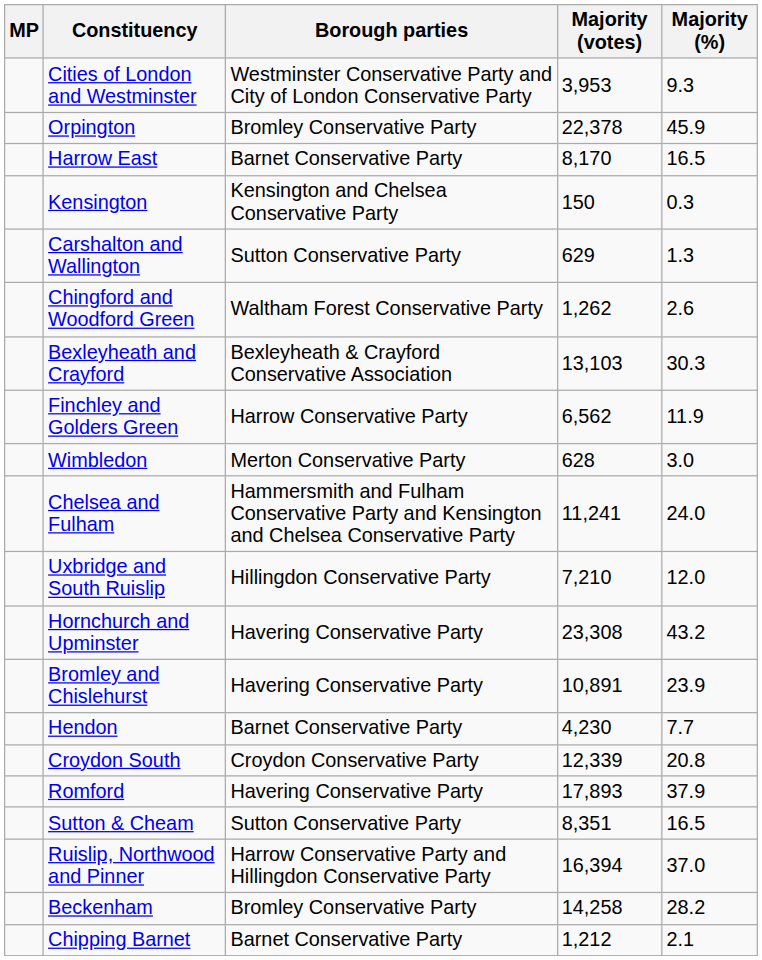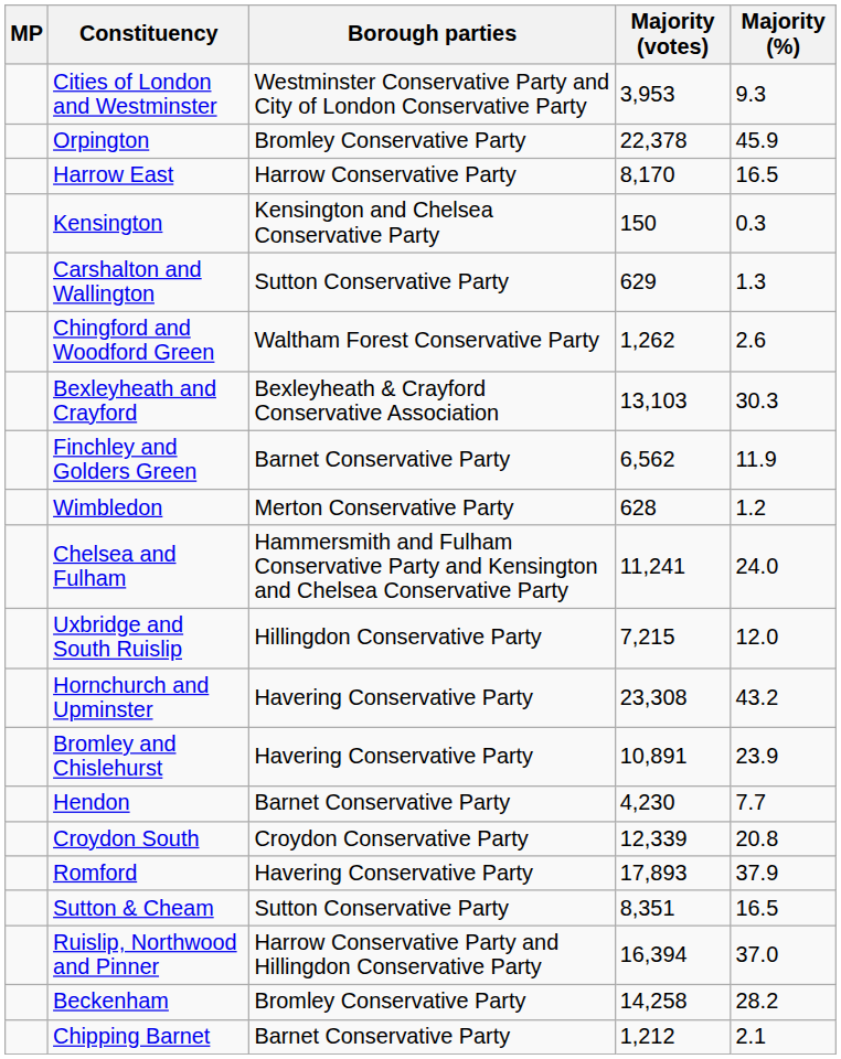 <table class="wikitable sortable">
 <tr>
 <th>MP</th>
 <th>Constituency</th>
 <th>Borough parties</th>
 <th>Majority (votes)</th>
 <th>Majority (%)</th>
 </tr>
 <tr>
 <td></td>
 <td><a href='#'>Cities of London and Westminster</a></td>
 <td>Westminster Conservative Party and City of London Conservative Party</td>
 <td>3,953</td>
 <td>9.3</td>
 </tr>
 <tr>
 <td></td>
 <td><a href='#'>Orpington</a></td>
 <td>Bromley Conservative Party</td>
 <td>22,378</td>
 <td>45.9</td>
 </tr>
 <tr>
 <td></td>
 <td><a href='#'>Harrow East</a></td>
-<td>Barnet Conservative Party</td>
+<td>Harrow Conservative Party</td>
 <td>8,170</td>
 <td>16.5</td>
 </tr>
 <tr>
 <td></td>
 <td><a href='#'>Kensington</a></td>
 <td>Kensington and Chelsea Conservative Party</td>
 <td>150</td>
 <td>0.3</td>
 </tr>
 <tr>
 <td></td>
 <td><a href='#'>Carshalton and Wallington</a></td>
 <td>Sutton Conservative Party</td>
 <td>629</td>
 <td>1.3</td>
 </tr>
 <tr>
 <td></td>
 <td><a href='#'>Chingford and Woodford Green</a></td>
 <td>Waltham Forest Conservative Party</td>
 <td>1,262</td>
 <td>2.6</td>
 </tr>
 <tr>
 <td></td>
 <td><a href='#'>Bexleyheath and Crayford</a></td>
 <td>Bexleyheath & Crayford Conservative Association</td>
 <td>13,103</td>
 <td>30.3</td>
 </tr>
 <tr>
 <td></td>
 <td><a href='#'>Finchley and Golders Green</a></td>
-<td>Harrow Conservative Party</td>
+<td>Barnet Conservative Party</td>
 <td>6,562</td>
 <td>11.9</td>
 </tr>
 <tr>
 <td></td>
 <td><a href='#'>Wimbledon</a></td>
 <td>Merton Conservative Party</td>
 <td>628</td>
-<td>3.0</td>
+<td>1.2</td>
 </tr>
 <tr>
 <td></td>
 <td><a href='#'>Chelsea and Fulham</a></td>
 <td>Hammersmith and Fulham Conservative Party and Kensington and Chelsea Conservative Party</td>
 <td>11,241</td>
 <td>24.0</td>
 </tr>
 <tr>
 <td></td>
 <td><a href='#'>Uxbridge and South Ruislip</a></td>
 <td>Hillingdon Conservative Party</td>
-<td>7,210</td>
+<td>7,215</td>
 <td>12.0</td>
 </tr>
 <tr>
 <td></td>
 <td><a href='#'>Hornchurch and Upminster</a></td>
 <td>Havering Conservative Party</td>
 <td>23,308</td>
 <td>43.2</td>
 </tr>
 <tr>
 <td></td>
 <td><a href='#'>Bromley and Chislehurst</a></td>
 <td>Havering Conservative Party</td>
 <td>10,891</td>
 <td>23.9</td>
 </tr>
 <tr>
 <td></td>
 <td><a href='#'>Hendon</a></td>
 <td>Barnet Conservative Party</td>
 <td>4,230</td>
 <td>7.7</td>
 </tr>
 <tr>
 <td></td>
 <td><a href='#'>Croydon South</a></td>
 <td>Croydon Conservative Party</td>
 <td>12,339</td>
 <td>20.8</td>
 </tr>
 <tr>
 <td></td>
 <td><a href='#'>Romford</a></td>
 <td>Havering Conservative Party</td>
 <td>17,893</td>
 <td>37.9</td>
 </tr>
 <tr>
 <td></td>
 <td><a href='#'>Sutton & Cheam</a></td>
 <td>Sutton Conservative Party</td>
 <td>8,351</td>
 <td>16.5</td>
 </tr>
 <tr>
 <td></td>
 <td><a href='#'>Ruislip, Northwood and Pinner</a></td>
 <td>Harrow Conservative Party and Hillingdon Conservative Party</td>
 <td>16,394</td>
 <td>37.0</td>
 </tr>
 <tr>
 <td></td>
 <td><a href='#'>Beckenham</a></td>
 <td>Bromley Conservative Party</td>
 <td>14,258</td>
 <td>28.2</td>
 </tr>
 <tr>
 <td></td>
 <td><a href='#'>Chipping Barnet</a></td>
 <td>Barnet Conservative Party</td>
 <td>1,212</td>
 <td>2.1</td>
 </tr>
 </table>
